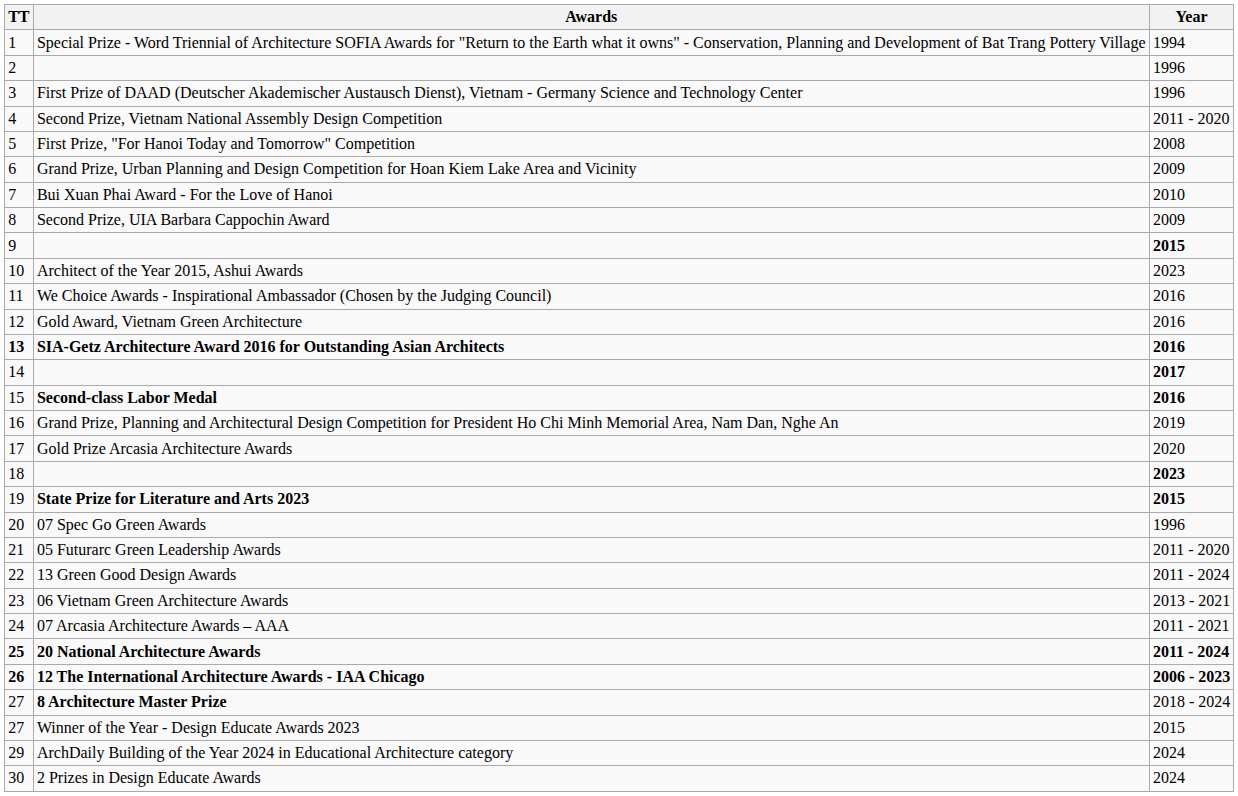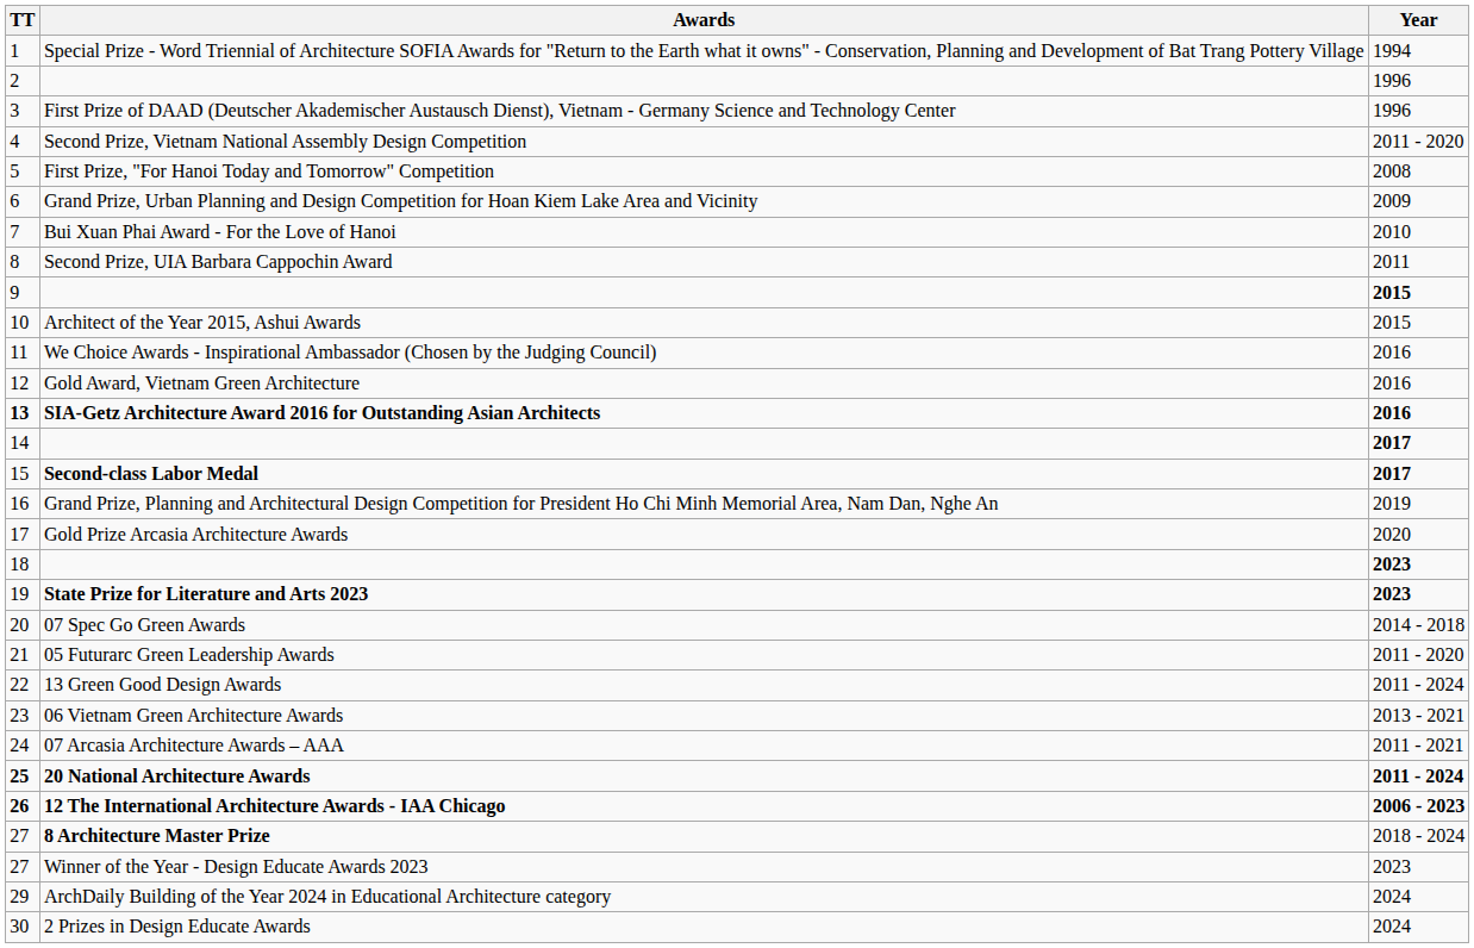 <table class="wikitable">
 <tr>
 <th>TT</th>
 <th>Awards</th>
 <th>Year</th>
 </tr>
 <tr>
 <td>1</td>
 <td>Special Prize - Word Triennial of Architecture SOFIA Awards for "Return to the Earth what it owns" - Conservation, Planning and Development of Bat Trang Pottery Village</td>
 <td>1994</td>
 </tr>
 <tr>
 <td>2</td>
 <td></td>
 <td>1996</td>
 </tr>
 <tr>
 <td>3</td>
 <td>First Prize of DAAD (Deutscher Akademischer Austausch Dienst), Vietnam - Germany Science and Technology Center</td>
 <td>1996</td>
 </tr>
 <tr>
 <td>4</td>
 <td>Second Prize, Vietnam National Assembly Design Competition</td>
 <td>2011 - 2020</td>
 </tr>
 <tr>
 <td>5</td>
 <td>First Prize, "For Hanoi Today and Tomorrow" Competition</td>
 <td>2008</td>
 </tr>
 <tr>
 <td>6</td>
 <td>Grand Prize, Urban Planning and Design Competition for Hoan Kiem Lake Area and Vicinity</td>
 <td>2009</td>
 </tr>
 <tr>
 <td>7</td>
 <td>Bui Xuan Phai Award - For the Love of Hanoi</td>
 <td>2010</td>
 </tr>
 <tr>
 <td>8</td>
 <td>Second Prize, UIA Barbara Cappochin Award</td>
-<td>2009</td>
+<td>2011</td>
 </tr>
 <tr>
 <td>9</td>
 <td><strong></strong></td>
 <td><strong>2015</strong></td>
 </tr>
 <tr>
 <td>10</td>
 <td>Architect of the Year 2015, Ashui Awards</td>
-<td>2023</td>
+<td>2015</td>
 </tr>
 <tr>
 <td>11</td>
 <td>We Choice Awards - Inspirational Ambassador (Chosen by the Judging Council)</td>
 <td>2016</td>
 </tr>
 <tr>
 <td>12</td>
 <td>Gold Award, Vietnam Green Architecture</td>
 <td>2016</td>
 </tr>
 <tr>
 <td><strong>13</strong></td>
 <td><strong>SIA-Getz Architecture Award 2016 for Outstanding Asian Architects</strong></td>
 <td><strong>2016</strong></td>
 </tr>
 <tr>
 <td>14</td>
 <td><strong></strong></td>
 <td><strong>2017</strong></td>
 </tr>
 <tr>
 <td>15</td>
 <td><strong>Second-class Labor Medal</strong></td>
-<td><strong>2016</strong></td>
+<td><strong>2017</strong></td>
 </tr>
 <tr>
 <td>16</td>
 <td>Grand Prize, Planning and Architectural Design Competition for President Ho Chi Minh Memorial Area, Nam Dan, Nghe An</td>
 <td>2019</td>
 </tr>
 <tr>
 <td>17</td>
 <td>Gold Prize Arcasia Architecture Awards</td>
 <td>2020</td>
 </tr>
 <tr>
 <td>18</td>
 <td><strong></strong></td>
 <td><strong>2023</strong></td>
 </tr>
 <tr>
 <td>19</td>
 <td><strong>State Prize for Literature and Arts 2023</strong></td>
-<td><strong>2015</strong></td>
+<td><strong>2023</strong></td>
 </tr>
 <tr>
 <td>20</td>
 <td>07 Spec Go Green Awards</td>
-<td>1996</td>
+<td>2014 - 2018</td>
 </tr>
 <tr>
 <td>21</td>
 <td>05 Futurarc Green Leadership Awards</td>
 <td>2011 - 2020</td>
 </tr>
 <tr>
 <td>22</td>
 <td>13 Green Good Design Awards</td>
 <td>2011 - 2024</td>
 </tr>
 <tr>
 <td>23</td>
 <td>06 Vietnam Green Architecture Awards</td>
 <td>2013 - 2021</td>
 </tr>
 <tr>
 <td>24</td>
 <td>07 Arcasia Architecture Awards – AAA</td>
 <td>2011 - 2021</td>
 </tr>
 <tr>
 <td><strong>25</strong></td>
 <td><strong>20 National Architecture Awards</strong></td>
 <td><strong>2011 - 2024</strong></td>
 </tr>
 <tr>
 <td><strong>26</strong></td>
 <td><strong>12 The International Architecture Awards - IAA Chicago</strong></td>
 <td><strong>2006 - 2023</strong></td>
 </tr>
 <tr>
 <td>27</td>
 <td><strong>8 Architecture Master Prize</strong></td>
 <td>2018 - 2024</td>
 </tr>
 <tr>
 <td>27</td>
 <td>Winner of the Year - Design Educate Awards 2023</td>
-<td>2015</td>
+<td>2023</td>
 </tr>
 <tr>
 <td>29</td>
 <td>ArchDaily Building of the Year 2024 in Educational Architecture category</td>
 <td>2024</td>
 </tr>
 <tr>
 <td>30</td>
 <td>2 Prizes in Design Educate Awards</td>
 <td>2024</td>
 </tr>
 </table>
